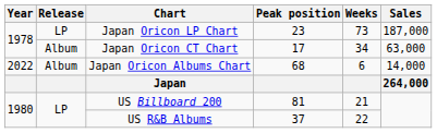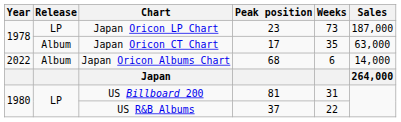 <table class="wikitable sortable" style="text-align:center">
 <tr>
 <th>Year</th>
 <th>Release</th>
 <th>Chart</th>
 <th>Peak position</th>
 <th>Weeks</th>
 <th>Sales</th>
 </tr>
 <tr>
 <td rowspan="2">1978</td>
 <td>LP</td>
 <td>Japan <a href='#'>Oricon LP Chart</a></td>
 <td>23</td>
 <td>73</td>
 <td>187,000</td>
 </tr>
 <tr>
 <td>Album</td>
 <td>Japan <a href='#'>Oricon CT Chart</a></td>
 <td>17</td>
-<td>34</td>
+<td>35</td>
 <td>63,000</td>
 </tr>
 <tr>
 <td>2022</td>
 <td>Album</td>
 <td>Japan <a href='#'>Oricon Albums Chart</a></td>
 <td>68</td>
 <td>6</td>
 <td>14,000</td>
 </tr>
 <tr>
 <th></th>
 <th></th>
 <th>Japan</th>
 <th></th>
 <th></th>
 <th>264,000</th>
 </tr>
 <tr>
 <td rowspan="2">1980</td>
 <td rowspan="2">LP</td>
 <td>US <a href='#'><em>Billboard</em> 200</a></td>
 <td>81</td>
-<td>21</td>
+<td>31</td>
 <td rowspan="2"></td>
 </tr>
 <tr>
 <td>US <a href='#'>R&B Albums</a></td>
 <td>37</td>
 <td>22</td>
 </tr>
 </table>
